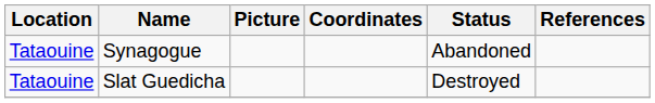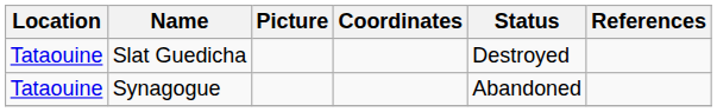 <table class="wikitable sortable">
 <tr>
 <th>Location</th>
 <th>Name</th>
 <th>Picture</th>
 <th>Coordinates</th>
 <th>Status</th>
 <th>References</th>
 </tr>
 <tr>
 <td><a href='#'>Tataouine</a></td>
+<td>Slat Guedicha</td>
+<td align=center></td>
+<td></td>
+<td>Destroyed</td>
+<td></td>
+</tr>
+<tr>
+<td><a href='#'>Tataouine</a></td>
 <td>Synagogue</td>
 <td align=center></td>
 <td></td>
 <td>Abandoned</td>
 <td></td>
 </tr>
 <tr>
-<td><a href='#'>Tataouine</a></td>
-<td>Slat Guedicha</td>
-<td align=center></td>
-<td></td>
-<td>Destroyed</td>
-<td></td>
-</tr>
-<tr>
 </tr>
 </table>
